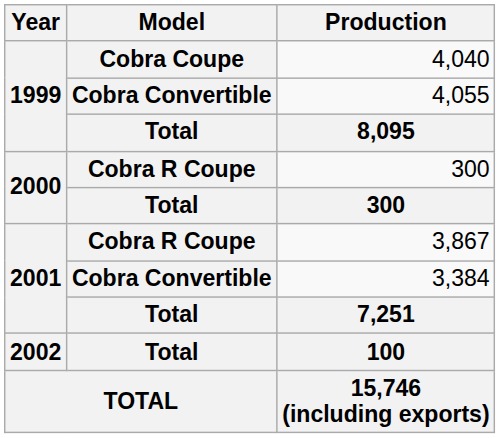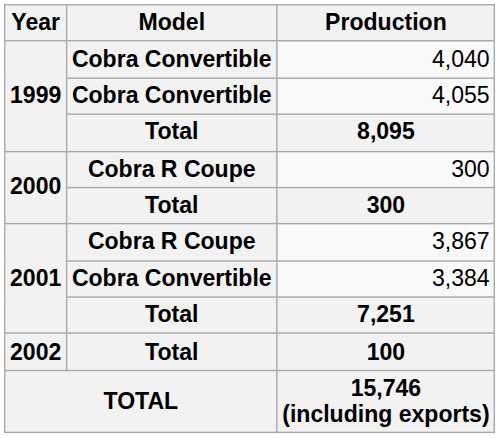 <table class=wikitable>
 <tr>
 <th>Year</th>
 <th>Model</th>
 <th>Production</th>
 </tr>
 <tr>
 <th rowspan=3>1999</th>
-<th align=right>Cobra Coupe</th>
+<th align=right>Cobra Convertible</th>
 <td align=right>4,040</td>
 </tr>
 <tr>
 <th align=right>Cobra Convertible</th>
 <td align=right>4,055</td>
 </tr>
 <tr>
 <th align=right>Total</th>
 <th align=right>8,095</th>
 </tr>
 <tr>
 <th rowspan=2>2000</th>
 <th align=right>Cobra R Coupe</th>
 <td align=right>300</td>
 </tr>
 <tr>
 <th align=right>Total</th>
 <th align=right>300</th>
 </tr>
 <tr>
 <th rowspan=3>2001</th>
 <th align=right>Cobra R Coupe</th>
 <td align=right>3,867</td>
 </tr>
 <tr>
 <th align=right>Cobra Convertible</th>
 <td align=right>3,384</td>
 </tr>
 <tr>
 <th align=right>Total</th>
 <th align=right>7,251</th>
 </tr>
 <tr>
 <th align=right>2002</th>
 <th align=right>Total</th>
 <th align=right>100</th>
 </tr>
 <tr>
 <th colspan=2>TOTAL</th>
 <th align=right>15,746<br>(including exports)</th>
 </tr>
 </table>
